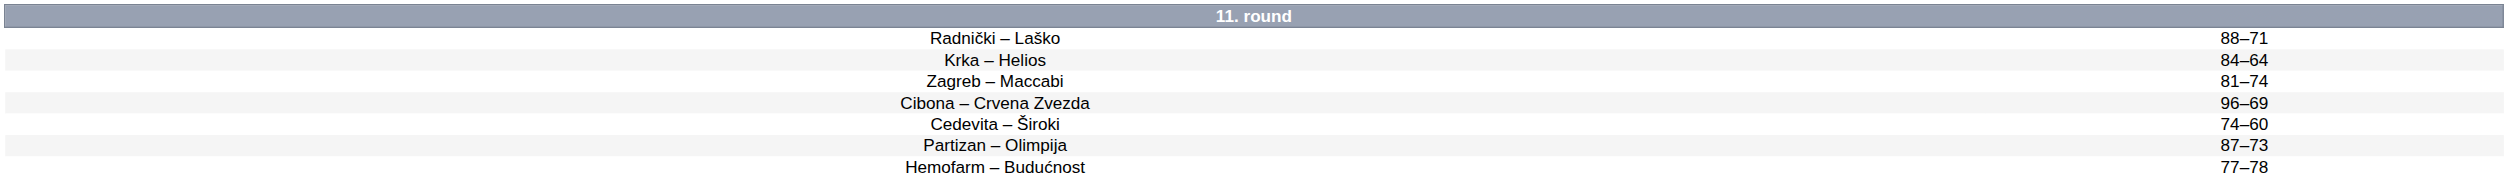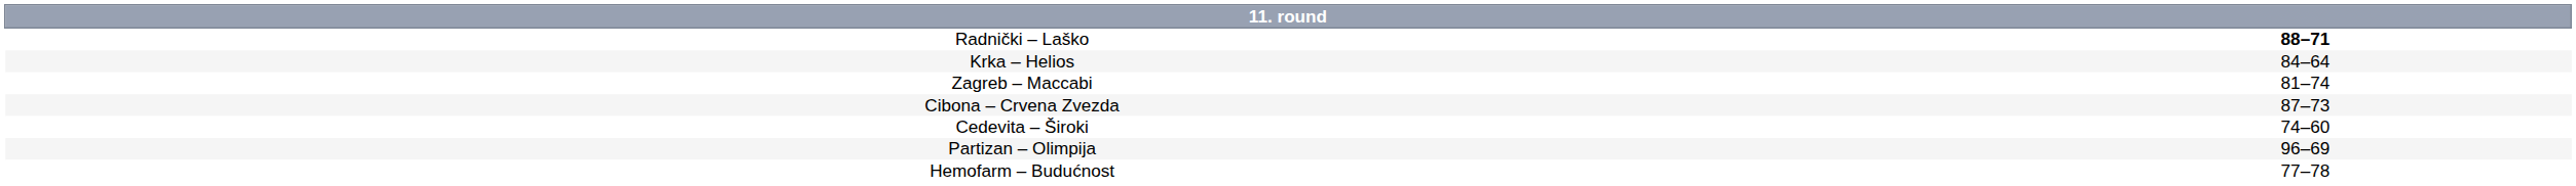 <table border=0 cellspacing=0 cellpadding=1em style="font-size: 85%; border-collapse: collapse;" width=100%>
 <tr>
 <td colspan=5 bgcolor=#98A1B2 style="border:1px solid #7A8392; text-align:center; color:#FFFFFF;"><strong>11. round</strong></td>
 </tr>
 <tr style="text-align:center; background:#FFFFFF">
 <td>Radnički – Laško</td>
-<td>88–71</td>
+<td><strong>88–71</strong></td>
 </tr>
 <tr align=center bgcolor=#f5f5f5>
 <td>Krka – Helios</td>
 <td>84–64</td>
 </tr>
 <tr style="text-align:center; background:#FFFFFF">
 <td>Zagreb – Maccabi</td>
 <td>81–74</td>
 </tr>
 <tr align=center bgcolor=#f5f5f5>
 <td>Cibona – Crvena Zvezda</td>
-<td>96–69</td>
+<td>87–73</td>
 </tr>
 <tr style="text-align:center; background:#FFFFFF">
 <td>Cedevita – Široki</td>
 <td>74–60</td>
 </tr>
 <tr align=center bgcolor=#f5f5f5>
 <td>Partizan – Olimpija</td>
-<td>87–73</td>
+<td>96–69</td>
 </tr>
 <tr style="text-align:center; background:#FFFFFF">
 <td>Hemofarm – Budućnost</td>
 <td>77–78</td>
 </tr>
 </table>
